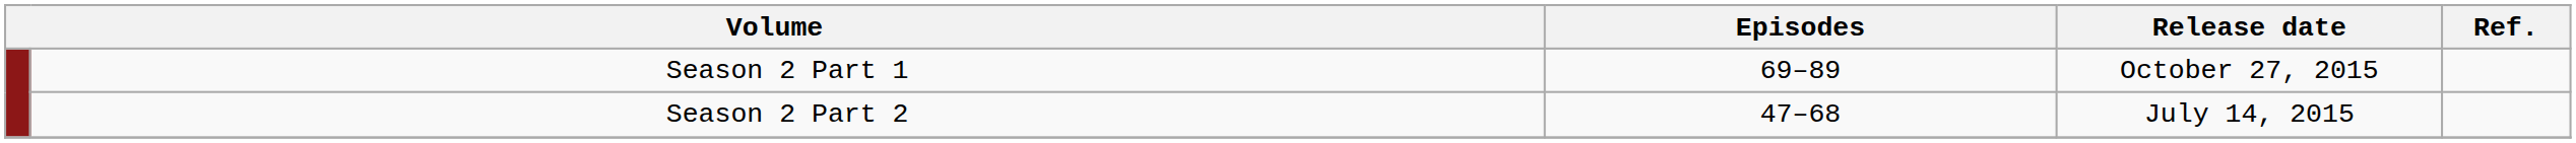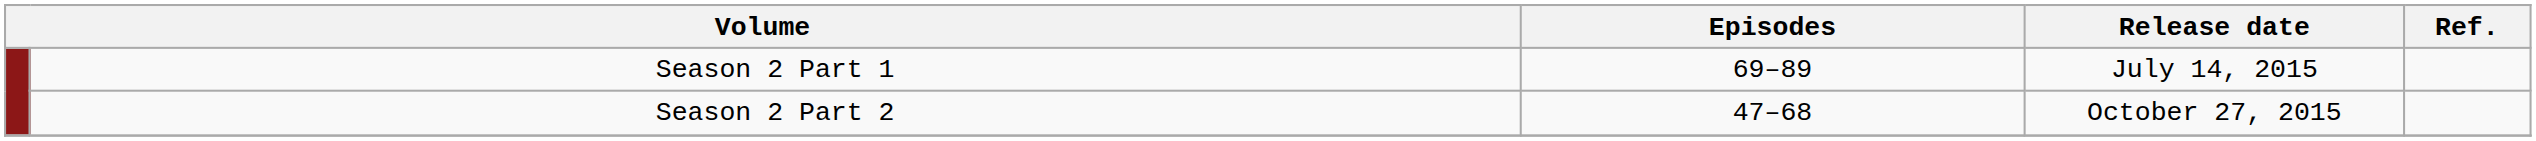 <table class="wikitable" style="text-align: center; width: 98%;">
 <tr>
 <th colspan="2">Volume</th>
 <th width="20%">Episodes</th>
 <th width="15%">Release date</th>
 <th width="5%">Ref.</th>
 </tr>
 <tr>
 <td rowspan="2" width="1%" style="background: #8C1717;"></td>
 <td>Season 2 Part 1</td>
 <td>69–89</td>
-<td>October 27, 2015</td>
+<td>July 14, 2015</td>
 <td></td>
 </tr>
 <tr>
 <td>Season 2 Part 2</td>
 <td>47–68</td>
-<td>July 14, 2015</td>
+<td>October 27, 2015</td>
 <td></td>
 </tr>
 <tr>
 </tr>
 </table>
